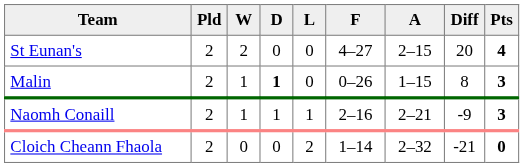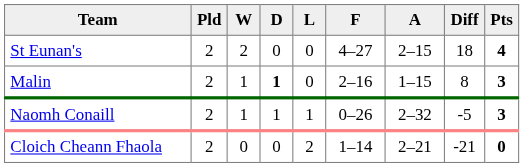 <table style=border-collapse:collapse border=1 cellspacing=0 cellpadding=5>
 <tr align=center bgcolor=#efefef>
 <th width=165>Team</th>
 <th width=20>Pld</th>
 <th width=20>W</th>
 <th width=20>D</th>
 <th width=20>L</th>
 <th width=45>F</th>
 <th width=45>A</th>
 <th width=20>Diff</th>
 <th width=20>Pts</th>
 </tr>
 <tr align=center>
 <td style="text-align:left;"><a href='#'>St Eunan's</a></td>
 <td>2</td>
 <td>2</td>
 <td>0</td>
 <td>0</td>
 <td>4–27</td>
 <td>2–15</td>
-<td>20</td>
+<td>18</td>
 <td><strong>4</strong></td>
 </tr>
 <tr align=center style="border-bottom:3px solid #006600">
 <td style="text-align:left;"><a href='#'>Malin</a></td>
 <td>2</td>
 <td>1</td>
 <td><strong>1</strong></td>
 <td>0</td>
-<td>0–26</td>
+<td>2–16</td>
 <td>1–15</td>
 <td>8</td>
 <td><strong>3</strong></td>
 </tr>
 <tr align=center>
 <td style="text-align:left;"><a href='#'>Naomh Conaill</a></td>
 <td>2</td>
 <td>1</td>
 <td>1</td>
 <td>1</td>
-<td>2–16</td>
-<td>2–21</td>
-<td>-9</td>
+<td>0–26</td>
+<td>2–32</td>
+<td>-5</td>
 <td><strong>3</strong></td>
 </tr>
 <tr align=center style="border-top:3px solid #FB8383">
 <td style="text-align:left;"><a href='#'>Cloich Cheann Fhaola</a></td>
 <td>2</td>
 <td>0</td>
 <td>0</td>
 <td>2</td>
 <td>1–14</td>
-<td>2–32</td>
+<td>2–21</td>
 <td>-21</td>
 <td><strong>0</strong></td>
 </tr>
 </table>
